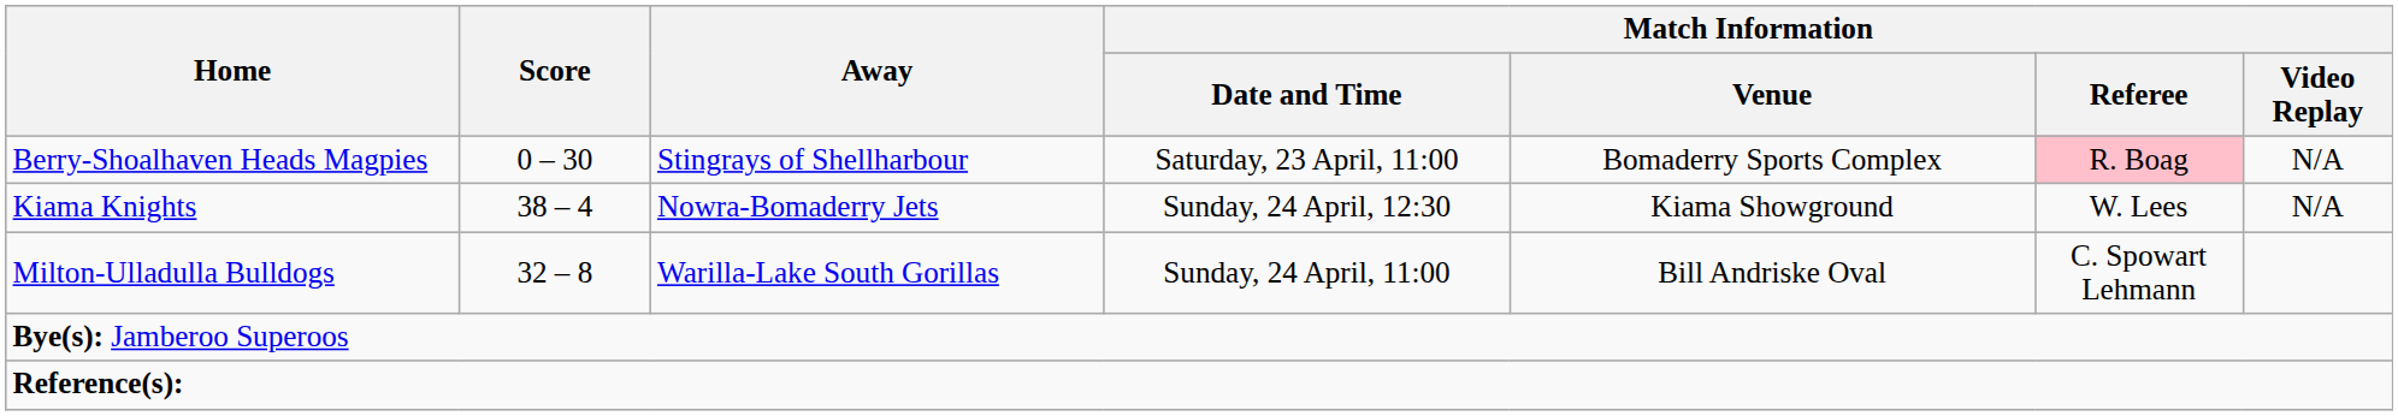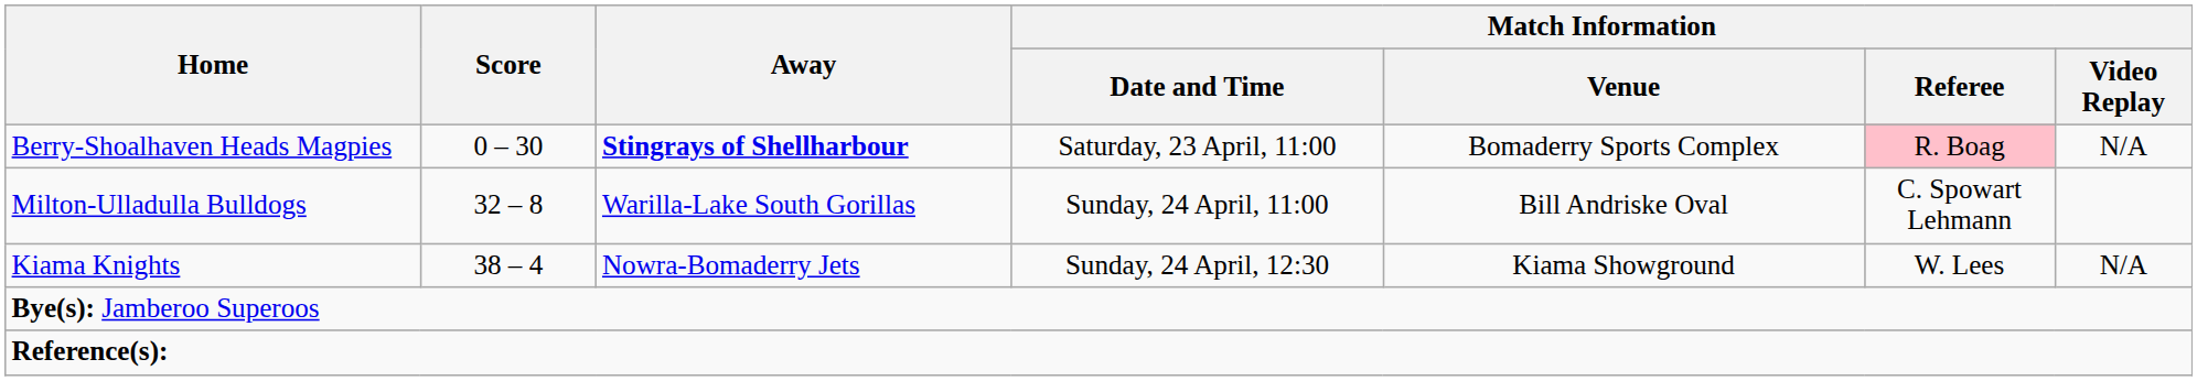 <table class="wikitable" width="100% text-align:center;">
 <tr>
 <th rowspan="2" width="19%">Home</th>
 <th rowspan="2" width="8%">Score</th>
 <th rowspan="2" width="19%">Away</th>
 <th colspan="4">Match Information</th>
 </tr>
 <tr bgcolor="#CCCCCC">
 <th width="17%">Date and Time</th>
 <th width="22%">Venue</th>
 <th>Referee</th>
 <th>Video Replay</th>
 </tr>
 <tr>
 <td> <a href='#'>Berry-Shoalhaven Heads Magpies</a></td>
 <td style="text-align:center;">0 – 30</td>
-<td> <a href='#'>Stingrays of Shellharbour</a></td>
+<td><strong> <a href='#'>Stingrays of Shellharbour</a></strong></td>
 <td style="text-align:center;">Saturday, 23 April, 11:00</td>
 <td style="text-align:center;">Bomaderry Sports Complex</td>
 <td style="background: pink; text-align:center;">R. Boag</td>
-<td style="text-align:center;">N/A</td>
-</tr>
-<tr>
-<td> <a href='#'>Kiama Knights</a></td>
-<td style="text-align:center;">38 – 4</td>
-<td> <a href='#'>Nowra-Bomaderry Jets</a></td>
-<td style="text-align:center;">Sunday, 24 April, 12:30</td>
-<td style="text-align:center;">Kiama Showground</td>
-<td style="text-align:center;">W. Lees</td>
 <td style="text-align:center;">N/A</td>
 </tr>
 <tr>
 <td> <a href='#'>Milton-Ulladulla Bulldogs</a></td>
 <td style="text-align:center;">32 – 8</td>
 <td> <a href='#'>Warilla-Lake South Gorillas</a></td>
 <td style="text-align:center;">Sunday, 24 April, 11:00</td>
 <td style="text-align:center;">Bill Andriske Oval</td>
 <td style="text-align:center;">C. Spowart Lehmann</td>
 <td style="text-align:center;"></td>
 </tr>
 <tr>
+<td> <a href='#'>Kiama Knights</a></td>
+<td style="text-align:center;">38 – 4</td>
+<td> <a href='#'>Nowra-Bomaderry Jets</a></td>
+<td style="text-align:center;">Sunday, 24 April, 12:30</td>
+<td style="text-align:center;">Kiama Showground</td>
+<td style="text-align:center;">W. Lees</td>
+<td style="text-align:center;">N/A</td>
+</tr>
+<tr>
 <td colspan="7"><strong>Bye(s):</strong>  <a href='#'>Jamberoo Superoos</a></td>
 </tr>
 <tr>
 <td colspan="7"><strong>Reference(s):</strong></td>
 </tr>
 </table>
